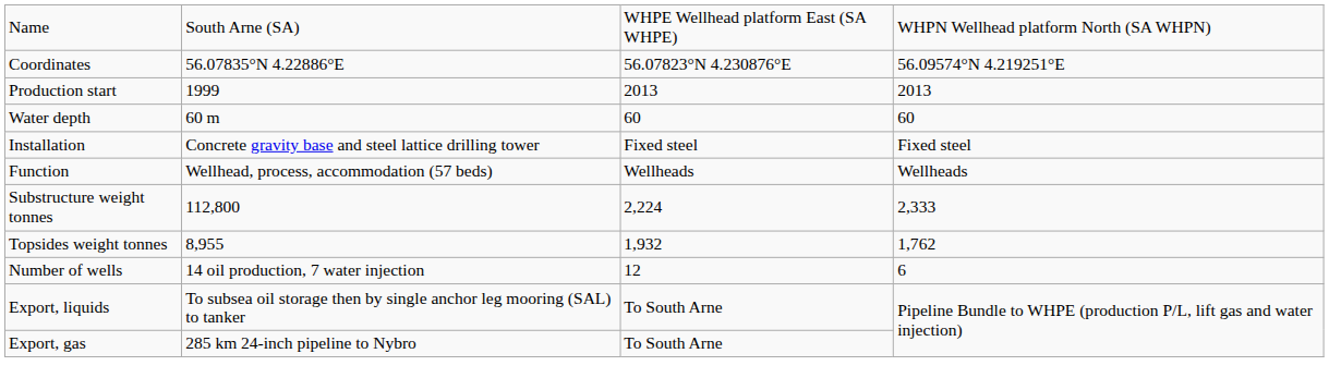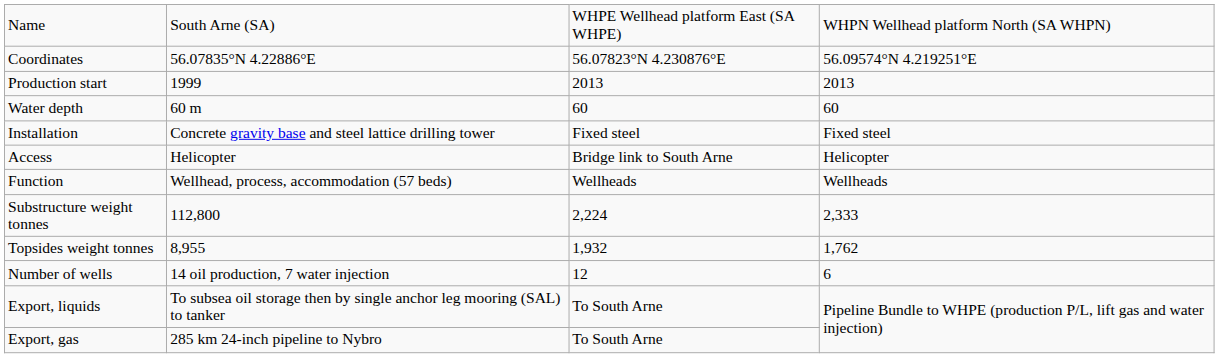 <table class="wikitable">
 <tr>
 <td>Name</td>
 <td>South Arne (SA)</td>
 <td>WHPE Wellhead platform East (SA WHPE)</td>
 <td>WHPN Wellhead platform North (SA WHPN)</td>
 </tr>
 <tr>
 <td>Coordinates</td>
 <td>56.07835°N 4.22886°E</td>
 <td>56.07823°N 4.230876°E</td>
 <td>56.09574°N 4.219251°E</td>
 </tr>
 <tr>
 <td>Production start</td>
 <td>1999</td>
 <td>2013</td>
 <td>2013</td>
 </tr>
 <tr>
 <td>Water depth</td>
 <td>60 m</td>
 <td>60</td>
 <td>60</td>
 </tr>
 <tr>
 <td>Installation</td>
 <td>Concrete <a href='#'>gravity base</a> and steel lattice drilling  tower</td>
 <td>Fixed steel</td>
 <td>Fixed steel</td>
+</tr>
+<tr>
+<td>Access</td>
+<td>Helicopter</td>
+<td>Bridge link to South Arne</td>
+<td>Helicopter</td>
 </tr>
 <tr>
 <td>Function</td>
 <td>Wellhead, process, accommodation (57 beds)</td>
 <td>Wellheads</td>
 <td>Wellheads</td>
 </tr>
 <tr>
 <td>Substructure weight tonnes</td>
 <td>112,800</td>
 <td>2,224</td>
 <td>2,333</td>
 </tr>
 <tr>
 <td>Topsides weight tonnes</td>
 <td>8,955</td>
 <td>1,932</td>
 <td>1,762</td>
 </tr>
 <tr>
 <td>Number of wells</td>
 <td>14 oil production, 7 water injection</td>
 <td>12</td>
 <td>6</td>
 </tr>
 <tr>
 <td>Export, liquids</td>
 <td>To subsea oil storage then by single  anchor leg mooring (SAL) to tanker</td>
 <td>To South Arne</td>
 <td rowspan="2">Pipeline Bundle to WHPE (production P/L,  lift gas and water injection)</td>
 </tr>
 <tr>
 <td>Export, gas</td>
 <td>285 km 24-inch pipeline to Nybro</td>
 <td>To South Arne</td>
 </tr>
 </table>
